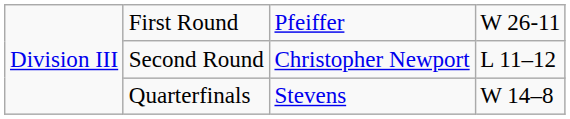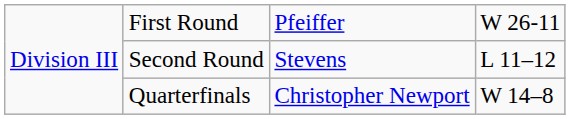 <table class="wikitable">
 <tr>
 <td rowspan="3"><a href='#'>Division III</a></td>
 <td>First Round</td>
 <td><a href='#'>Pfeiffer</a></td>
 <td>W 26-11</td>
 </tr>
 <tr>
 <td>Second Round</td>
-<td><a href='#'>Christopher Newport</a></td>
+<td><a href='#'>Stevens</a></td>
 <td>L 11–12</td>
 </tr>
 <tr>
 <td>Quarterfinals</td>
-<td><a href='#'>Stevens</a></td>
+<td><a href='#'>Christopher Newport</a></td>
 <td>W 14–8</td>
 </tr>
 </table>
